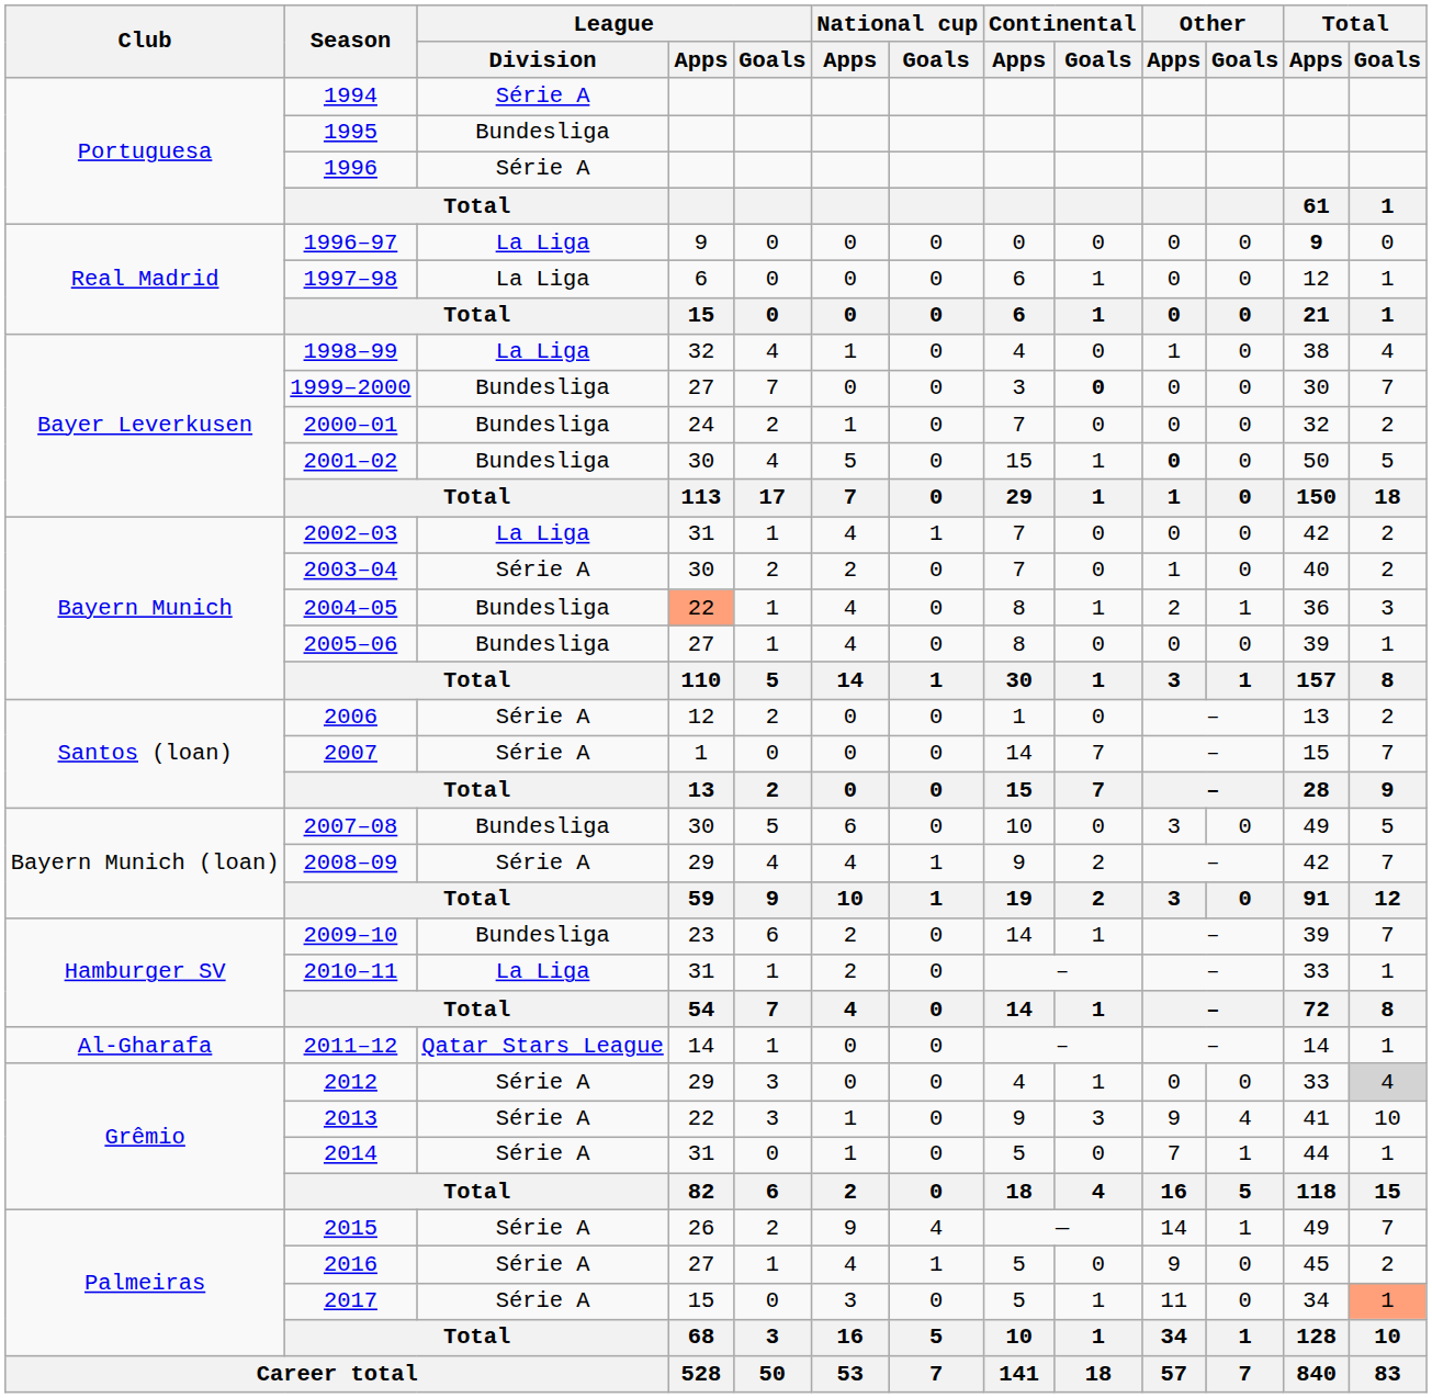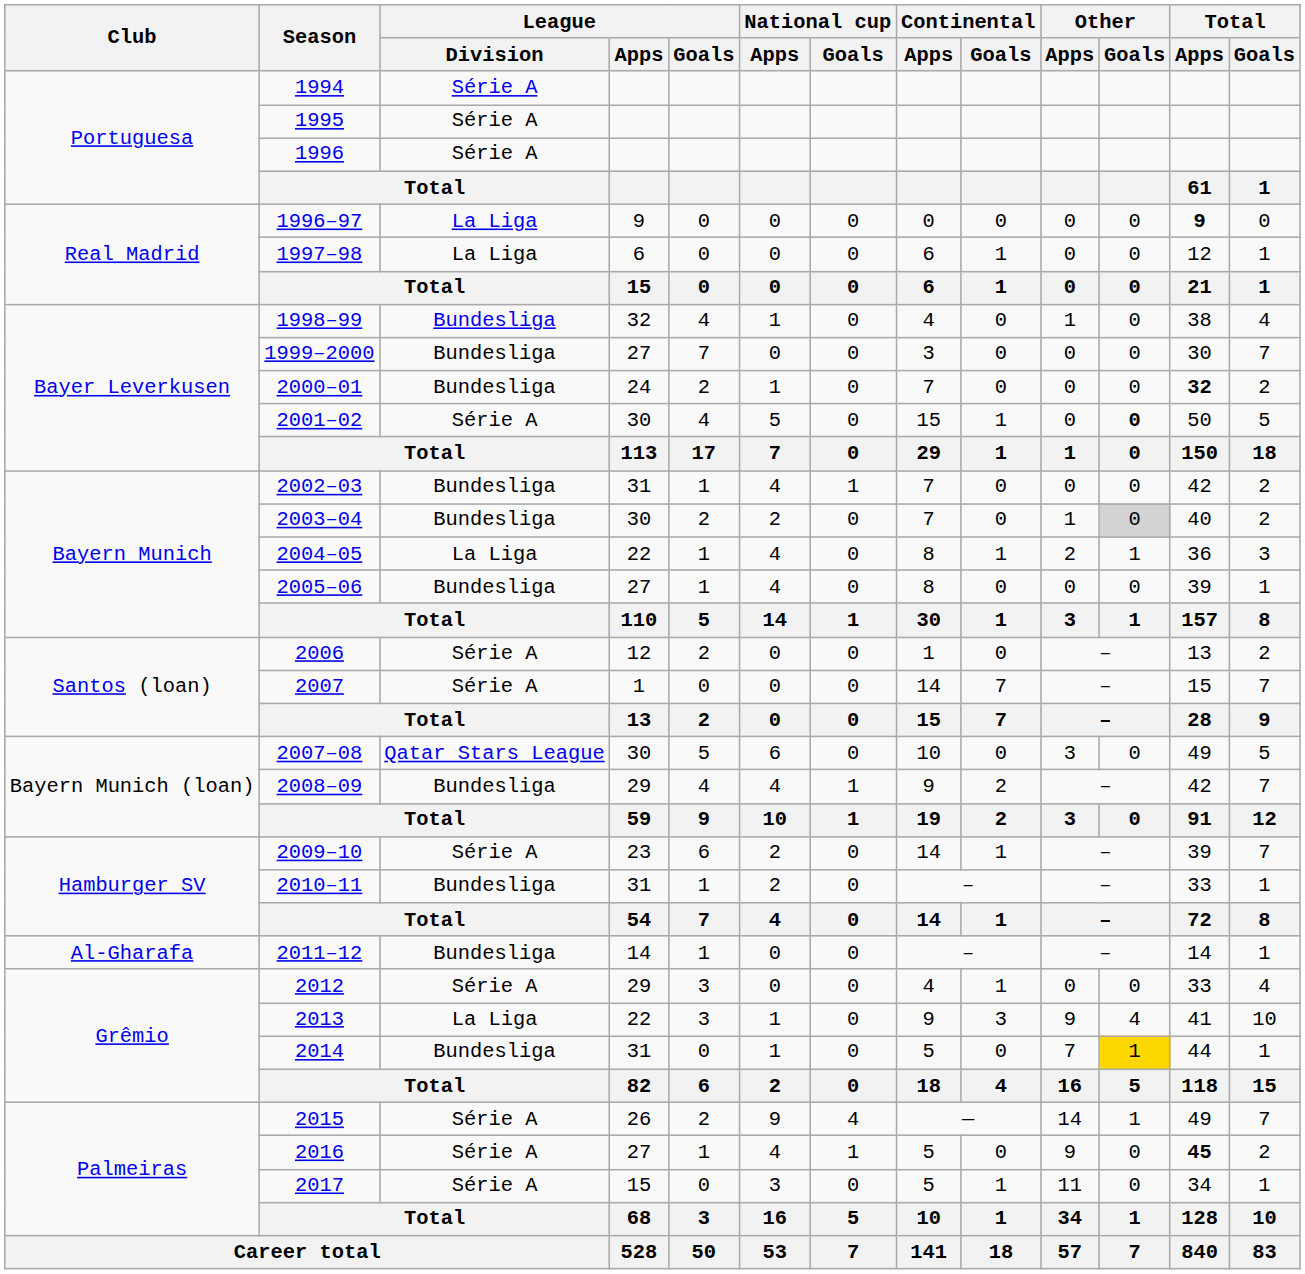 <table class="wikitable" style="text-align:center">
 <tr>
 <th rowspan="2">Club</th>
 <th rowspan="2">Season</th>
 <th colspan="3">League</th>
 <th colspan="2">National cup</th>
 <th colspan="2">Continental</th>
 <th colspan="2">Other</th>
 <th colspan="2">Total</th>
 </tr>
 <tr>
 <th>Division</th>
 <th>Apps</th>
 <th>Goals</th>
 <th>Apps</th>
 <th>Goals</th>
 <th>Apps</th>
 <th>Goals</th>
 <th>Apps</th>
 <th>Goals</th>
 <th>Apps</th>
 <th>Goals</th>
 </tr>
 <tr>
 <td rowspan="4"><a href='#'>Portuguesa</a></td>
 <td><a href='#'>1994</a></td>
 <td><a href='#'>Série A</a></td>
 <td></td>
 <td></td>
 <td></td>
 <td></td>
 <td></td>
 <td></td>
 <td></td>
 <td></td>
 <td></td>
 <td></td>
 </tr>
 <tr>
 <td><a href='#'>1995</a></td>
-<td>Bundesliga</td>
+<td>Série A</td>
 <td></td>
 <td></td>
 <td></td>
 <td></td>
 <td></td>
 <td></td>
 <td></td>
 <td></td>
 <td></td>
 <td></td>
 </tr>
 <tr>
 <td><a href='#'>1996</a></td>
 <td>Série A</td>
 <td></td>
 <td></td>
 <td></td>
 <td></td>
 <td></td>
 <td></td>
 <td></td>
 <td></td>
 <td></td>
 <td></td>
 </tr>
 <tr>
 <th colspan="2">Total</th>
 <th></th>
 <th></th>
 <th></th>
 <th></th>
 <th></th>
 <th></th>
 <th></th>
 <th></th>
 <th>61</th>
 <th>1</th>
 </tr>
 <tr>
 <td rowspan="3"><a href='#'>Real Madrid</a></td>
 <td><a href='#'>1996–97</a></td>
 <td><a href='#'>La Liga</a></td>
 <td>9</td>
 <td>0</td>
 <td>0</td>
 <td>0</td>
 <td>0</td>
 <td>0</td>
 <td>0</td>
 <td>0</td>
 <td><strong>9</strong></td>
 <td>0</td>
 </tr>
 <tr>
 <td><a href='#'>1997–98</a></td>
 <td>La Liga</td>
 <td>6</td>
 <td>0</td>
 <td>0</td>
 <td>0</td>
 <td>6</td>
 <td>1</td>
 <td>0</td>
 <td>0</td>
 <td>12</td>
 <td>1</td>
 </tr>
 <tr>
 <th colspan="2">Total</th>
 <th>15</th>
 <th>0</th>
 <th>0</th>
 <th>0</th>
 <th>6</th>
 <th>1</th>
 <th>0</th>
 <th>0</th>
 <th>21</th>
 <th>1</th>
 </tr>
 <tr>
 <td rowspan="5"><a href='#'>Bayer Leverkusen</a></td>
 <td><a href='#'>1998–99</a></td>
-<td><a href='#'>La Liga</a></td>
+<td><a href='#'>Bundesliga</a></td>
 <td>32</td>
 <td>4</td>
 <td>1</td>
 <td>0</td>
 <td>4</td>
 <td>0</td>
 <td>1</td>
 <td>0</td>
 <td>38</td>
 <td>4</td>
 </tr>
 <tr>
 <td><a href='#'>1999–2000</a></td>
 <td>Bundesliga</td>
 <td>27</td>
 <td>7</td>
 <td>0</td>
 <td>0</td>
 <td>3</td>
-<td><strong>0</strong></td>
+<td>0</td>
 <td>0</td>
 <td>0</td>
 <td>30</td>
 <td>7</td>
 </tr>
 <tr>
 <td><a href='#'>2000–01</a></td>
 <td>Bundesliga</td>
 <td>24</td>
 <td>2</td>
 <td>1</td>
 <td>0</td>
 <td>7</td>
 <td>0</td>
 <td>0</td>
 <td>0</td>
-<td>32</td>
+<td><strong>32</strong></td>
 <td>2</td>
 </tr>
 <tr>
 <td><a href='#'>2001–02</a></td>
-<td>Bundesliga</td>
+<td>Série A</td>
 <td>30</td>
 <td>4</td>
 <td>5</td>
 <td>0</td>
 <td>15</td>
 <td>1</td>
+<td>0</td>
 <td><strong>0</strong></td>
-<td>0</td>
 <td>50</td>
 <td>5</td>
 </tr>
 <tr>
 <th colspan="2">Total</th>
 <th>113</th>
 <th>17</th>
 <th>7</th>
 <th>0</th>
 <th>29</th>
 <th>1</th>
 <th>1</th>
 <th>0</th>
 <th>150</th>
 <th>18</th>
 </tr>
 <tr>
 <td rowspan="5"><a href='#'>Bayern Munich</a></td>
 <td><a href='#'>2002–03</a></td>
-<td><a href='#'>La Liga</a></td>
+<td>Bundesliga</td>
 <td>31</td>
 <td>1</td>
 <td>4</td>
 <td>1</td>
 <td>7</td>
 <td>0</td>
 <td>0</td>
 <td>0</td>
 <td>42</td>
 <td>2</td>
 </tr>
 <tr>
 <td><a href='#'>2003–04</a></td>
-<td>Série A</td>
+<td>Bundesliga</td>
 <td>30</td>
 <td>2</td>
 <td>2</td>
 <td>0</td>
 <td>7</td>
 <td>0</td>
 <td>1</td>
-<td>0</td>
+<td style="background: lightgrey;">0</td>
 <td>40</td>
 <td>2</td>
 </tr>
 <tr>
 <td><a href='#'>2004–05</a></td>
-<td>Bundesliga</td>
-<td style="background: lightsalmon;">22</td>
+<td>La Liga</td>
+<td>22</td>
 <td>1</td>
 <td>4</td>
 <td>0</td>
 <td>8</td>
 <td>1</td>
 <td>2</td>
 <td>1</td>
 <td>36</td>
 <td>3</td>
 </tr>
 <tr>
 <td><a href='#'>2005–06</a></td>
 <td>Bundesliga</td>
 <td>27</td>
 <td>1</td>
 <td>4</td>
 <td>0</td>
 <td>8</td>
 <td>0</td>
 <td>0</td>
 <td>0</td>
 <td>39</td>
 <td>1</td>
 </tr>
 <tr>
 <th colspan="2">Total</th>
 <th>110</th>
 <th>5</th>
 <th>14</th>
 <th>1</th>
 <th>30</th>
 <th>1</th>
 <th>3</th>
 <th>1</th>
 <th>157</th>
 <th>8</th>
 </tr>
 <tr>
 <td rowspan="3"><a href='#'>Santos</a> (loan)</td>
 <td><a href='#'>2006</a></td>
 <td>Série A</td>
 <td>12</td>
 <td>2</td>
 <td>0</td>
 <td>0</td>
 <td>1</td>
 <td>0</td>
 <td colspan="2">–</td>
 <td>13</td>
 <td>2</td>
 </tr>
 <tr>
 <td><a href='#'>2007</a></td>
 <td>Série A</td>
 <td>1</td>
 <td>0</td>
 <td>0</td>
 <td>0</td>
 <td>14</td>
 <td>7</td>
 <td colspan="2">–</td>
 <td>15</td>
 <td>7</td>
 </tr>
 <tr>
 <th colspan="2">Total</th>
 <th>13</th>
 <th>2</th>
 <th>0</th>
 <th>0</th>
 <th>15</th>
 <th>7</th>
 <th colspan="2">–</th>
 <th>28</th>
 <th>9</th>
 </tr>
 <tr>
 <td rowspan="3">Bayern Munich (loan)</td>
 <td><a href='#'>2007–08</a></td>
-<td>Bundesliga</td>
+<td><a href='#'>Qatar Stars League</a></td>
 <td>30</td>
 <td>5</td>
 <td>6</td>
 <td>0</td>
 <td>10</td>
 <td>0</td>
 <td>3</td>
 <td>0</td>
 <td>49</td>
 <td>5</td>
 </tr>
 <tr>
 <td><a href='#'>2008–09</a></td>
-<td>Série A</td>
+<td>Bundesliga</td>
 <td>29</td>
 <td>4</td>
 <td>4</td>
 <td>1</td>
 <td>9</td>
 <td>2</td>
 <td colspan="2">–</td>
 <td>42</td>
 <td>7</td>
 </tr>
 <tr>
 <th colspan="2">Total</th>
 <th>59</th>
 <th>9</th>
 <th>10</th>
 <th>1</th>
 <th>19</th>
 <th>2</th>
 <th>3</th>
 <th>0</th>
 <th>91</th>
 <th>12</th>
 </tr>
 <tr>
 <td rowspan="3"><a href='#'>Hamburger SV</a></td>
 <td><a href='#'>2009–10</a></td>
-<td>Bundesliga</td>
+<td>Série A</td>
 <td>23</td>
 <td>6</td>
 <td>2</td>
 <td>0</td>
 <td>14</td>
 <td>1</td>
 <td colspan="2">–</td>
 <td>39</td>
 <td>7</td>
 </tr>
 <tr>
 <td><a href='#'>2010–11</a></td>
-<td><a href='#'>La Liga</a></td>
+<td>Bundesliga</td>
 <td>31</td>
 <td>1</td>
 <td>2</td>
 <td>0</td>
 <td colspan="2">–</td>
 <td colspan="2">–</td>
 <td>33</td>
 <td>1</td>
 </tr>
 <tr>
 <th colspan="2">Total</th>
 <th>54</th>
 <th>7</th>
 <th>4</th>
 <th>0</th>
 <th>14</th>
 <th>1</th>
 <th colspan="2">–</th>
 <th>72</th>
 <th>8</th>
 </tr>
 <tr>
 <td><a href='#'>Al-Gharafa</a></td>
 <td><a href='#'>2011–12</a></td>
-<td><a href='#'>Qatar Stars League</a></td>
+<td>Bundesliga</td>
 <td>14</td>
 <td>1</td>
 <td>0</td>
 <td>0</td>
 <td colspan="2">–</td>
 <td colspan="2">–</td>
 <td>14</td>
 <td>1</td>
 </tr>
 <tr>
 <td rowspan="4"><a href='#'>Grêmio</a></td>
 <td><a href='#'>2012</a></td>
 <td>Série A</td>
 <td>29</td>
 <td>3</td>
 <td>0</td>
 <td>0</td>
 <td>4</td>
 <td>1</td>
 <td>0</td>
 <td>0</td>
 <td>33</td>
-<td style="background: lightgrey;">4</td>
+<td>4</td>
 </tr>
 <tr>
 <td><a href='#'>2013</a></td>
-<td>Série A</td>
+<td>La Liga</td>
 <td>22</td>
 <td>3</td>
 <td>1</td>
 <td>0</td>
 <td>9</td>
 <td>3</td>
 <td>9</td>
 <td>4</td>
 <td>41</td>
 <td>10</td>
 </tr>
 <tr>
 <td><a href='#'>2014</a></td>
-<td>Série A</td>
+<td>Bundesliga</td>
 <td>31</td>
 <td>0</td>
 <td>1</td>
 <td>0</td>
 <td>5</td>
 <td>0</td>
 <td>7</td>
-<td>1</td>
+<td style="background: gold;">1</td>
 <td>44</td>
 <td>1</td>
 </tr>
 <tr>
 <th colspan="2">Total</th>
 <th>82</th>
 <th>6</th>
 <th>2</th>
 <th>0</th>
 <th>18</th>
 <th>4</th>
 <th>16</th>
 <th>5</th>
 <th>118</th>
 <th>15</th>
 </tr>
 <tr>
 <td rowspan="4"><a href='#'>Palmeiras</a></td>
 <td><a href='#'>2015</a></td>
 <td>Série A</td>
 <td>26</td>
 <td>2</td>
 <td>9</td>
 <td>4</td>
 <td colspan="2">—</td>
 <td>14</td>
 <td>1</td>
 <td>49</td>
 <td>7</td>
 </tr>
 <tr>
 <td><a href='#'>2016</a></td>
 <td>Série A</td>
 <td>27</td>
 <td>1</td>
 <td>4</td>
 <td>1</td>
 <td>5</td>
 <td>0</td>
 <td>9</td>
 <td>0</td>
-<td>45</td>
+<td><strong>45</strong></td>
 <td>2</td>
 </tr>
 <tr>
 <td><a href='#'>2017</a></td>
 <td>Série A</td>
 <td>15</td>
 <td>0</td>
 <td>3</td>
 <td>0</td>
 <td>5</td>
 <td>1</td>
 <td>11</td>
 <td>0</td>
 <td>34</td>
-<td style="background: lightsalmon;">1</td>
+<td>1</td>
 </tr>
 <tr>
 <th colspan="2">Total</th>
 <th>68</th>
 <th>3</th>
 <th>16</th>
 <th>5</th>
 <th>10</th>
 <th>1</th>
 <th>34</th>
 <th>1</th>
 <th>128</th>
 <th>10</th>
 </tr>
 <tr>
 <th colspan="3">Career total</th>
 <th>528</th>
 <th>50</th>
 <th>53</th>
 <th>7</th>
 <th>141</th>
 <th>18</th>
 <th>57</th>
 <th>7</th>
 <th>840</th>
 <th>83</th>
 </tr>
 </table>
